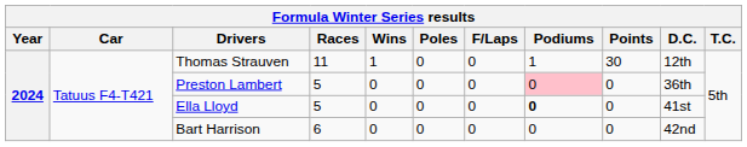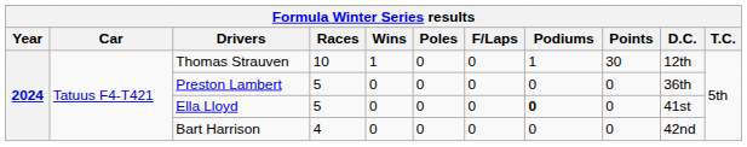 <table class="wikitable" style="font-size:85%; width:700px">
 <tr>
 <th colspan="11"><a href='#'>Formula Winter Series</a> results</th>
 </tr>
 <tr valign="top">
 <th>Year</th>
 <th>Car</th>
 <th>Drivers</th>
 <th>Races</th>
 <th>Wins</th>
 <th>Poles</th>
 <th>F/Laps</th>
 <th>Podiums</th>
 <th>Points</th>
 <th>D.C.</th>
 <th>T.C.</th>
 </tr>
 <tr>
 <th rowspan="4"><a href='#'>2024</a></th>
 <td rowspan="4"><a href='#'>Tatuus F4-T421</a></td>
 <td> Thomas Strauven</td>
-<td>11</td>
+<td>10</td>
 <td>1</td>
 <td>0</td>
 <td>0</td>
 <td>1</td>
 <td>30</td>
 <td>12th</td>
 <td rowspan="4">5th</td>
 </tr>
 <tr>
 <td> <a href='#'>Preston Lambert</a></td>
 <td>5</td>
 <td>0</td>
 <td>0</td>
 <td>0</td>
-<td style="background: pink;">0</td>
+<td>0</td>
 <td>0</td>
 <td>36th</td>
 </tr>
 <tr>
 <td> <a href='#'>Ella Lloyd</a></td>
 <td>5</td>
 <td>0</td>
 <td>0</td>
 <td>0</td>
 <td><strong>0</strong></td>
 <td>0</td>
 <td>41st</td>
 </tr>
 <tr>
 <td> Bart Harrison</td>
-<td>6</td>
+<td>4</td>
 <td>0</td>
 <td>0</td>
 <td>0</td>
 <td>0</td>
 <td>0</td>
 <td>42nd</td>
 </tr>
 </table>
